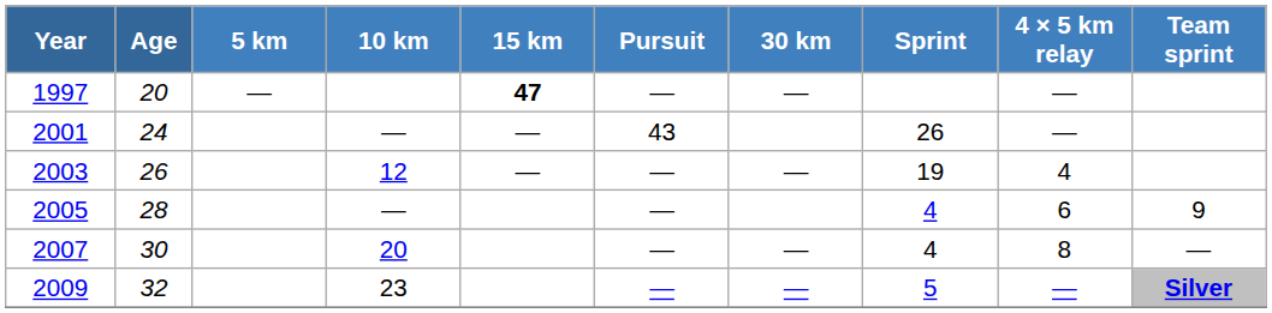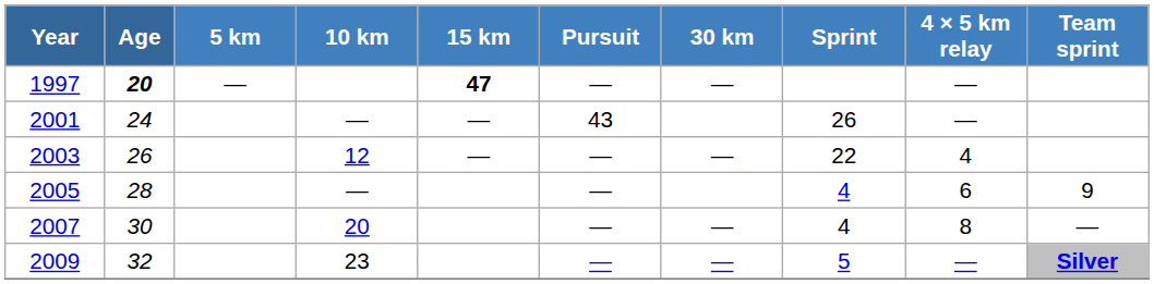 <table class="wikitable" style="font-size:95%; text-align:center; border:grey solid 1px; border-collapse:collapse; background:#ffffff;">
 <tr>
 <th style="background-color:#369; color:white; width:60px;"> Year </th>
 <th style="background-color:#369; color:white; width:40px;"> Age </th>
 <th style="background-color:#4180be; color:white; width:75px;"> 5 km </th>
 <th style="background-color:#4180be; color:white; width:75px;"> 10 km </th>
 <th style="background-color:#4180be; color:white; width:75px;"> 15 km </th>
 <th style="background-color:#4180be; color:white; width:75px;"> Pursuit </th>
 <th style="background-color:#4180be; color:white; width:75px;"> 30 km </th>
 <th style="background-color:#4180be; color:white; width:75px;"> Sprint </th>
 <th style="background-color:#4180be; color:white; width:75px;"> 4 × 5 km <br> relay </th>
 <th style="background-color:#4180be; color:white; width:75px;"> Team <br> sprint </th>
 </tr>
 <tr>
 <td><a href='#'>1997</a></td>
-<td><em>20</em></td>
+<td><strong><em>20</em></strong></td>
 <td>—</td>
 <td></td>
 <td><strong>47</strong></td>
 <td>—</td>
 <td>—</td>
 <td></td>
 <td>—</td>
 <td></td>
 </tr>
 <tr>
 <td><a href='#'>2001</a></td>
 <td><em>24</em></td>
 <td></td>
 <td>—</td>
 <td>—</td>
 <td>43</td>
 <td></td>
 <td>26</td>
 <td>—</td>
 <td></td>
 </tr>
 <tr>
 <td><a href='#'>2003</a></td>
 <td><em>26</em></td>
 <td></td>
 <td><a href='#'>12</a></td>
 <td>—</td>
 <td>—</td>
 <td>—</td>
-<td>19</td>
+<td>22</td>
 <td>4</td>
 <td></td>
 </tr>
 <tr>
 <td><a href='#'>2005</a></td>
 <td><em>28</em></td>
 <td></td>
 <td>—</td>
 <td></td>
 <td>—</td>
 <td></td>
 <td><a href='#'>4</a></td>
 <td>6</td>
 <td>9</td>
 </tr>
 <tr>
 <td><a href='#'>2007</a></td>
 <td><em>30</em></td>
 <td></td>
 <td><a href='#'>20</a></td>
 <td></td>
 <td>—</td>
 <td>—</td>
 <td>4</td>
 <td>8</td>
 <td>—</td>
 </tr>
 <tr>
 <td><a href='#'>2009</a></td>
 <td><em>32</em></td>
 <td></td>
 <td>23</td>
 <td></td>
 <td><a href='#'>—</a></td>
 <td><a href='#'>—</a></td>
 <td><a href='#'>5</a></td>
 <td><a href='#'>—</a></td>
 <td style="background:silver;"><a href='#'><strong>Silver</strong></a></td>
 </tr>
 <tr>
 </tr>
 </table>
